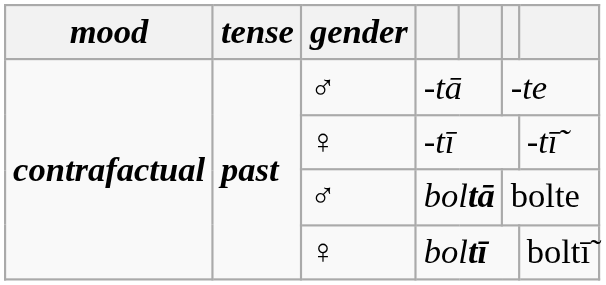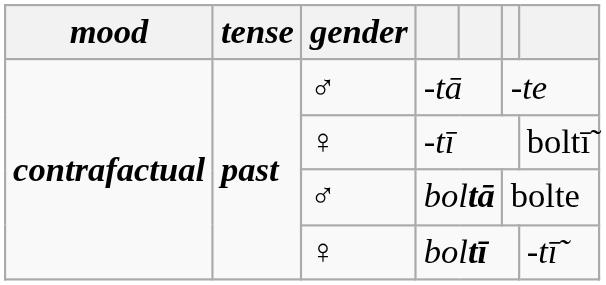 <table class="wikitable">
 <tr>
 <th><em>mood</em></th>
 <th><em>tense</em></th>
 <th><em>gender</em></th>
 <th></th>
 <th></th>
 <th></th>
 <th></th>
 </tr>
 <tr>
 <td rowspan="4"><strong><em>contrafactual</em></strong></td>
 <td rowspan="4"><strong><em>past</em></strong></td>
 <td>♂</td>
 <td colspan="2"><em>-tā</em></td>
 <td colspan="2"><em>-te</em></td>
 </tr>
 <tr>
 <td>♀</td>
 <td colspan="3"><em>-tī</em></td>
-<td><em>-tī̃</em></td>
+<td></em>bol</strong>tī̃</em></strong></td>
 </tr>
 <tr>
 <td>♂</td>
 <td colspan="2"><em>bol<strong>tā<strong><em></td>
 <td colspan="2"></em>bol</strong>te</em></strong></td>
 </tr>
 <tr>
 <td>♀</td>
 <td colspan="3"><em>bol<strong>tī<strong><em></td>
-<td></em>bol</strong>tī̃</em></strong></td>
+<td><em>-tī̃</em></td>
 </tr>
 </table>
